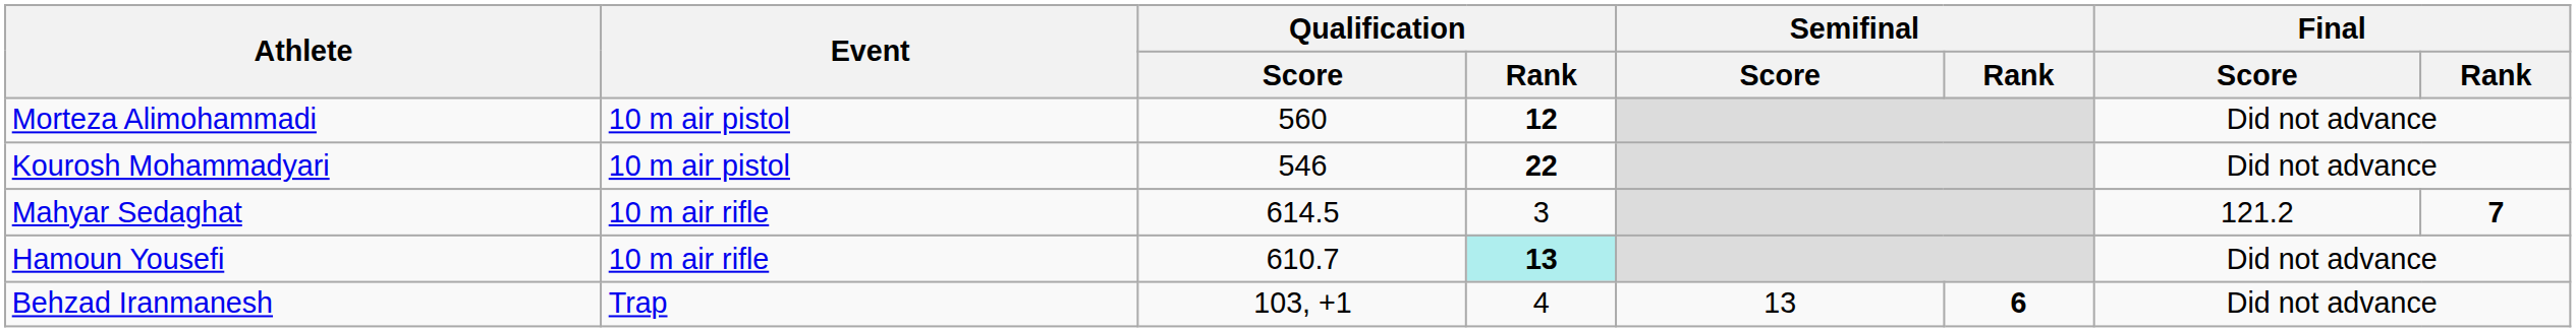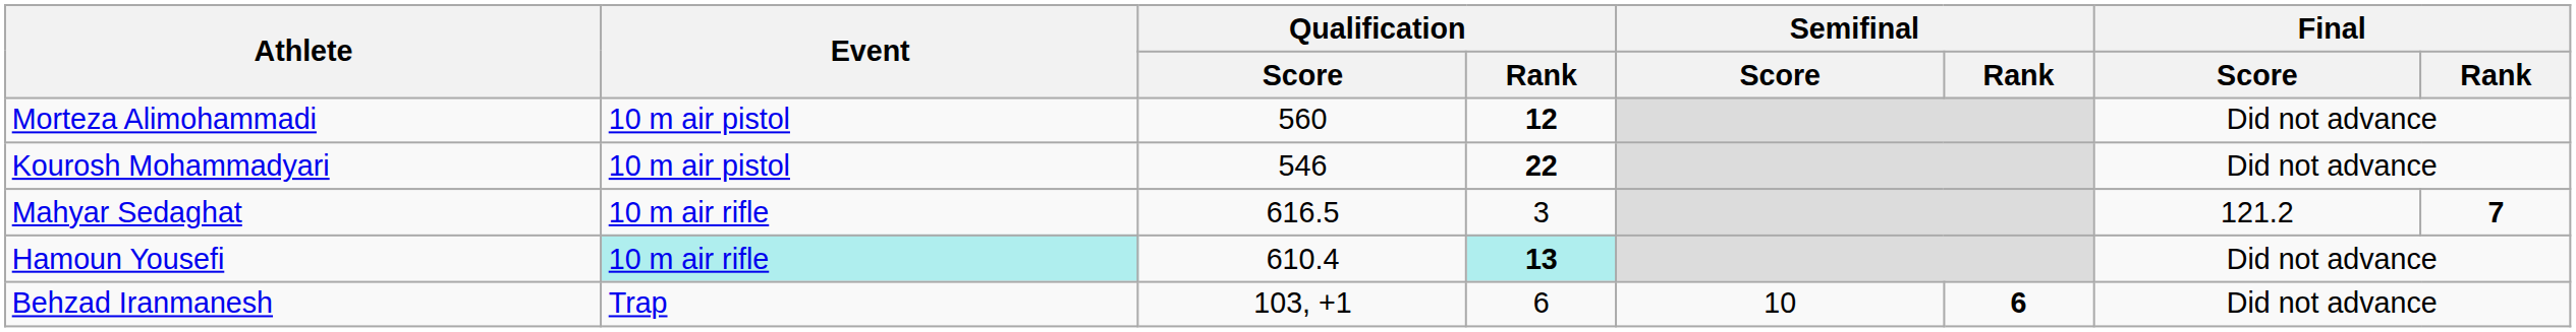 <table class="wikitable" width="80%" style="text-align:center; font-size:90%">
 <tr>
 <th rowspan="2" width="20%">Athlete</th>
 <th rowspan="2" width="18%">Event</th>
 <th colspan="2">Qualification</th>
 <th colspan="2">Semifinal</th>
 <th colspan="2">Final</th>
 </tr>
 <tr>
 <th width="11%">Score</th>
 <th width="5%">Rank</th>
 <th width="11%">Score</th>
 <th width="5%">Rank</th>
 <th width="11%">Score</th>
 <th width="5%">Rank</th>
 </tr>
 <tr>
 <td align="left"><a href='#'>Morteza Alimohammadi</a></td>
 <td align="left"><a href='#'>10 m air pistol</a></td>
 <td>560</td>
 <td><strong>12</strong></td>
 <td colspan=2 bgcolor=#DCDCDC></td>
 <td colspan=2 align=center>Did not advance</td>
 </tr>
 <tr>
 <td align="left"><a href='#'>Kourosh Mohammadyari</a></td>
 <td align="left"><a href='#'>10 m air pistol</a></td>
 <td>546</td>
 <td><strong>22</strong></td>
 <td colspan=2 bgcolor=#DCDCDC></td>
 <td colspan=2 align=center>Did not advance</td>
 </tr>
 <tr>
 <td align="left"><a href='#'>Mahyar Sedaghat</a></td>
 <td align="left"><a href='#'>10 m air rifle</a></td>
-<td>614.5</td>
+<td>616.5</td>
 <td>3 <strong></strong></td>
 <td colspan=2 bgcolor=#DCDCDC></td>
 <td>121.2</td>
 <td><strong>7</strong></td>
 </tr>
 <tr>
 <td align="left"><a href='#'>Hamoun Yousefi</a></td>
-<td align="left"><a href='#'>10 m air rifle</a></td>
-<td>610.7</td>
+<td align="left" style="background: paleturquoise;"><a href='#'>10 m air rifle</a></td>
+<td>610.4</td>
 <td style="background: paleturquoise;"><strong>13</strong></td>
 <td colspan=2 bgcolor=#DCDCDC></td>
 <td colspan=2 align=center>Did not advance</td>
 </tr>
 <tr>
 <td align="left"><a href='#'>Behzad Iranmanesh</a></td>
 <td align="left"><a href='#'>Trap</a></td>
 <td>103, +1 </td>
-<td>4 <strong></strong></td>
-<td>13</td>
+<td>6 <strong></strong></td>
+<td>10</td>
 <td><strong>6</strong></td>
 <td colspan=2 align=center>Did not advance</td>
 </tr>
 </table>
